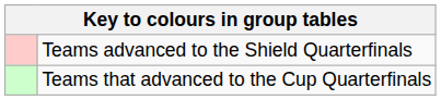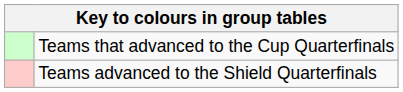 <table class="wikitable" style="text-align: center;">
 <tr>
 <th colspan=2>Key to colours in group tables</th>
 </tr>
 <tr>
+<td style="background:#cfc; width:20px;"></td>
+<td align=left>Teams that advanced to the Cup Quarterfinals</td>
+</tr>
+<tr>
 <td style="background:#fcc; width:20px;"></td>
 <td align=left>Teams advanced to the Shield Quarterfinals</td>
 </tr>
-<tr>
-<td style="background:#cfc; width:20px;"></td>
-<td align=left>Teams that advanced to the Cup Quarterfinals</td>
-</tr>
 </table>
